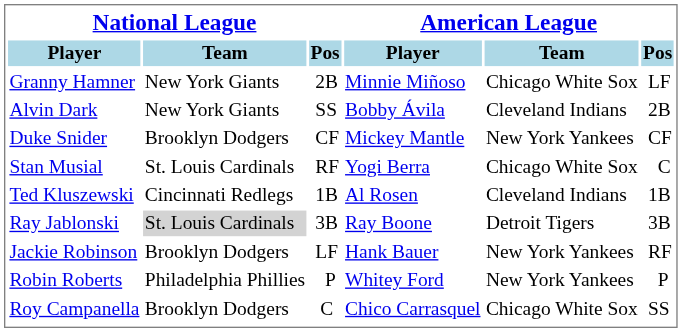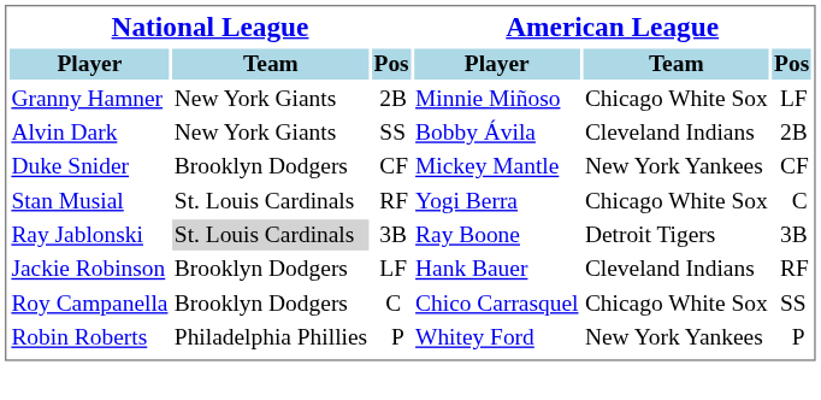 <table cellpadding="1" style="width:auto; font-size: 90%; border: 1px solid gray;">
 <tr align="center" style="font-size: larger;">
 <th colspan=3><a href='#'>National League</a></th>
 <th colspan=3><a href='#'>American League</a></th>
 </tr>
 <tr style="background:lightblue;">
 <th>Player</th>
 <th>Team</th>
 <th>Pos</th>
 <th>Player</th>
 <th>Team</th>
 <th>Pos</th>
 </tr>
 <tr>
 <td><a href='#'>Granny Hamner</a></td>
 <td>New York Giants</td>
 <td> 2B</td>
 <td><a href='#'>Minnie Miñoso</a></td>
 <td>Chicago White Sox</td>
 <td> LF</td>
 </tr>
 <tr>
 <td><a href='#'>Alvin Dark</a></td>
 <td>New York Giants</td>
 <td> SS</td>
 <td><a href='#'>Bobby Ávila</a></td>
 <td>Cleveland Indians</td>
 <td> 2B</td>
 </tr>
 <tr>
 <td><a href='#'>Duke Snider</a></td>
 <td>Brooklyn Dodgers</td>
 <td> CF</td>
 <td><a href='#'>Mickey Mantle</a></td>
 <td>New York Yankees</td>
 <td> CF</td>
 </tr>
 <tr>
 <td><a href='#'>Stan Musial</a></td>
 <td>St. Louis Cardinals</td>
 <td> RF</td>
 <td><a href='#'>Yogi Berra</a></td>
 <td>Chicago White Sox</td>
 <td>   C</td>
 </tr>
 <tr>
-<td><a href='#'>Ted Kluszewski</a></td>
-<td>Cincinnati Redlegs</td>
-<td> 1B</td>
-<td><a href='#'>Al Rosen</a></td>
-<td>Cleveland Indians</td>
-<td> 1B</td>
-</tr>
-<tr>
 <td><a href='#'>Ray Jablonski</a></td>
 <td style="background: lightgrey;">St. Louis Cardinals</td>
 <td> 3B</td>
 <td><a href='#'>Ray Boone</a></td>
 <td>Detroit Tigers</td>
 <td> 3B</td>
 </tr>
 <tr>
 <td><a href='#'>Jackie Robinson</a></td>
 <td>Brooklyn Dodgers</td>
 <td> LF</td>
 <td><a href='#'>Hank Bauer</a></td>
-<td>New York Yankees</td>
+<td>Cleveland Indians</td>
 <td> RF</td>
+</tr>
+<tr>
+<td><a href='#'>Roy Campanella</a></td>
+<td>Brooklyn Dodgers</td>
+<td>  C</td>
+<td><a href='#'>Chico Carrasquel</a></td>
+<td>Chicago White Sox</td>
+<td> SS</td>
 </tr>
 <tr>
 <td><a href='#'>Robin Roberts</a></td>
 <td>Philadelphia Phillies</td>
 <td>   P</td>
 <td><a href='#'>Whitey Ford</a></td>
 <td>New York Yankees</td>
 <td>   P</td>
 </tr>
 <tr>
-<td><a href='#'>Roy Campanella</a></td>
-<td>Brooklyn Dodgers</td>
-<td>  C</td>
-<td><a href='#'>Chico Carrasquel</a></td>
-<td>Chicago White Sox</td>
-<td> SS</td>
-</tr>
-<tr>
 </tr>
 </table>
